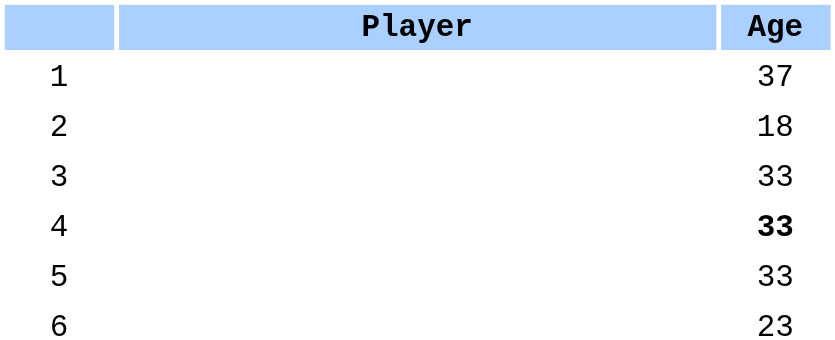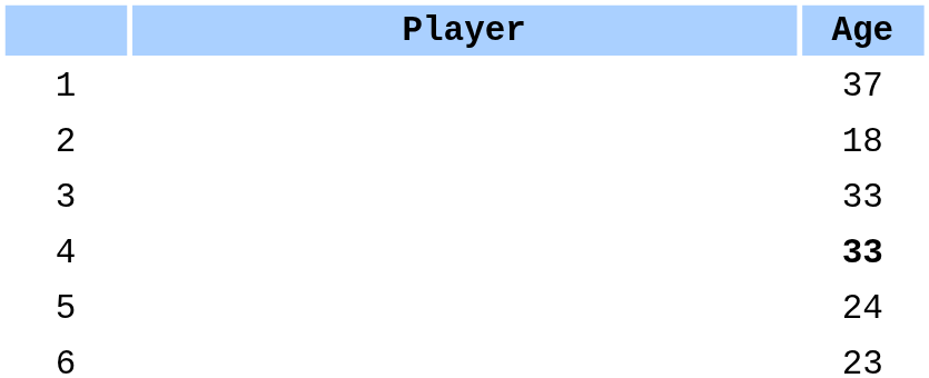 <table class="sortable" border="0" cellspacing="2" cellpadding="2">
 <tr style="background-color:#AAD0FF">
 <th width=8%></th>
 <th width=44%>Player</th>
 <th width=8%>Age</th>
 </tr>
 <tr>
 <td style="text-align: center;">1</td>
 <td></td>
 <td style="text-align: center;">37</td>
 </tr>
 <tr>
 <td style="text-align: center;">2</td>
 <td></td>
 <td style="text-align: center;">18</td>
 </tr>
 <tr>
 <td style="text-align: center;">3</td>
 <td></td>
 <td style="text-align: center;">33</td>
 </tr>
 <tr>
 <td style="text-align: center;">4</td>
 <td></td>
 <td style="text-align: center;"><strong>33</strong></td>
 </tr>
 <tr>
 <td style="text-align: center;">5</td>
 <td></td>
-<td style="text-align: center;">33</td>
+<td style="text-align: center;">24</td>
 </tr>
 <tr>
 <td style="text-align: center;">6</td>
 <td></td>
 <td style="text-align: center;">23</td>
 </tr>
 </table>
